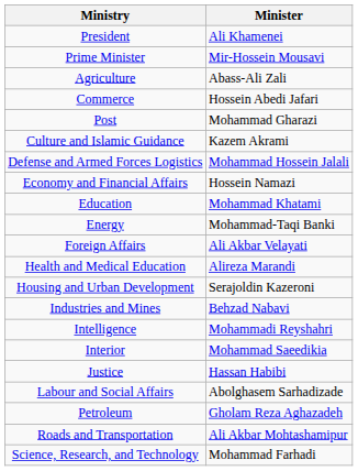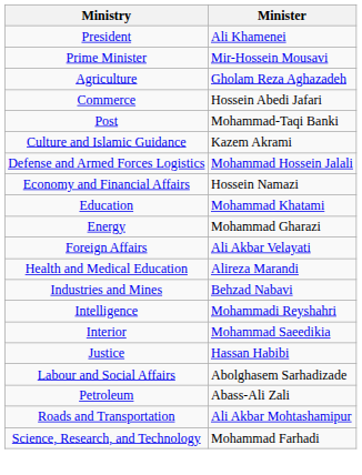 <table class="wikitable">
 <tr>
 <th>Ministry</th>
 <th>Minister</th>
 </tr>
 <tr>
 <td align="center"><a href='#'>President</a></td>
 <td><a href='#'>Ali Khamenei</a></td>
 </tr>
 <tr>
 <td align="center"><a href='#'>Prime Minister</a></td>
 <td><a href='#'>Mir-Hossein Mousavi</a></td>
 </tr>
 <tr>
 <td align="center"><a href='#'>Agriculture</a></td>
-<td>Abass-Ali Zali</td>
+<td><a href='#'>Gholam Reza Aghazadeh</a></td>
 </tr>
 <tr>
 <td align="center"><a href='#'>Commerce</a></td>
 <td>Hossein Abedi Jafari</td>
 </tr>
 <tr>
 <td align="center"><a href='#'>Post</a></td>
-<td>Mohammad Gharazi</td>
+<td>Mohammad-Taqi Banki</td>
 </tr>
 <tr>
 <td align="center"><a href='#'>Culture and Islamic Guidance</a></td>
 <td>Kazem Akrami</td>
 </tr>
 <tr>
 <td align="center"><a href='#'>Defense and Armed Forces Logistics</a></td>
 <td><a href='#'>Mohammad Hossein Jalali</a></td>
 </tr>
 <tr>
 <td align="center"><a href='#'>Economy and Financial Affairs</a></td>
 <td>Hossein Namazi</td>
 </tr>
 <tr>
 <td align="center"><a href='#'>Education</a></td>
 <td><a href='#'>Mohammad Khatami</a></td>
 </tr>
 <tr>
 <td align="center"><a href='#'>Energy</a></td>
-<td>Mohammad-Taqi Banki</td>
+<td>Mohammad Gharazi</td>
 </tr>
 <tr>
 <td align="center"><a href='#'>Foreign Affairs</a></td>
 <td><a href='#'>Ali Akbar Velayati</a></td>
 </tr>
 <tr>
 <td align="center"><a href='#'>Health and Medical Education</a></td>
 <td><a href='#'>Alireza Marandi</a></td>
-</tr>
-<tr>
-<td align="center"><a href='#'>Housing and Urban Development</a></td>
-<td>Serajoldin Kazeroni</td>
 </tr>
 <tr>
 <td align="center"><a href='#'>Industries and Mines</a></td>
 <td><a href='#'>Behzad Nabavi</a></td>
 </tr>
 <tr>
 <td align="center"><a href='#'>Intelligence</a></td>
 <td><a href='#'>Mohammadi Reyshahri</a></td>
 </tr>
 <tr>
 <td align="center"><a href='#'>Interior</a></td>
 <td><a href='#'>Mohammad Saeedikia</a></td>
 </tr>
 <tr>
 <td align="center"><a href='#'>Justice</a></td>
 <td><a href='#'>Hassan Habibi</a></td>
 </tr>
 <tr>
 <td align="center"><a href='#'>Labour and Social Affairs</a></td>
 <td>Abolghasem Sarhadizade</td>
 </tr>
 <tr>
 <td align="center"><a href='#'>Petroleum</a></td>
-<td><a href='#'>Gholam Reza Aghazadeh</a></td>
+<td>Abass-Ali Zali</td>
 </tr>
 <tr>
 <td align="center"><a href='#'>Roads and Transportation</a></td>
 <td><a href='#'>Ali Akbar Mohtashamipur</a></td>
 </tr>
 <tr>
 <td align="center"><a href='#'>Science, Research, and Technology</a></td>
 <td>Mohammad Farhadi</td>
 </tr>
 </table>
